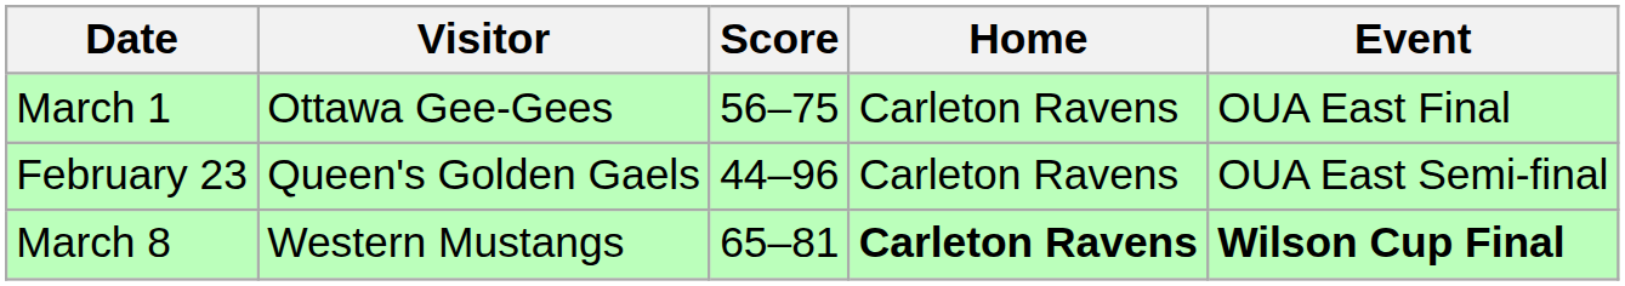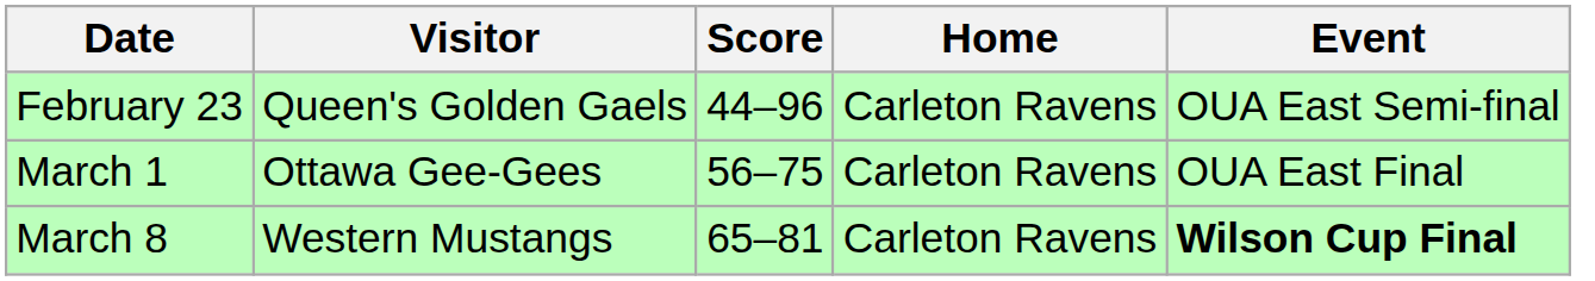 <table class="wikitable">
 <tr>
 <th>Date</th>
 <th>Visitor</th>
 <th>Score</th>
 <th>Home</th>
 <th>Event</th>
 </tr>
 <tr bgcolor="#bbffbb">
+<td>February 23</td>
+<td>Queen's Golden Gaels</td>
+<td>44–96</td>
+<td>Carleton Ravens</td>
+<td>OUA East Semi-final</td>
+</tr>
+<tr bgcolor="#bbffbb">
 <td>March 1</td>
 <td>Ottawa Gee-Gees</td>
 <td>56–75</td>
 <td>Carleton Ravens</td>
 <td>OUA East Final</td>
 </tr>
 <tr bgcolor="#bbffbb">
-<td>February 23</td>
-<td>Queen's Golden Gaels</td>
-<td>44–96</td>
-<td>Carleton Ravens</td>
-<td>OUA East Semi-final</td>
-</tr>
-<tr bgcolor="#bbffbb">
 <td>March 8</td>
 <td>Western Mustangs</td>
 <td>65–81</td>
-<td><strong>Carleton Ravens</strong></td>
+<td>Carleton Ravens</td>
 <td><strong>Wilson Cup Final</strong></td>
 </tr>
 </table>
